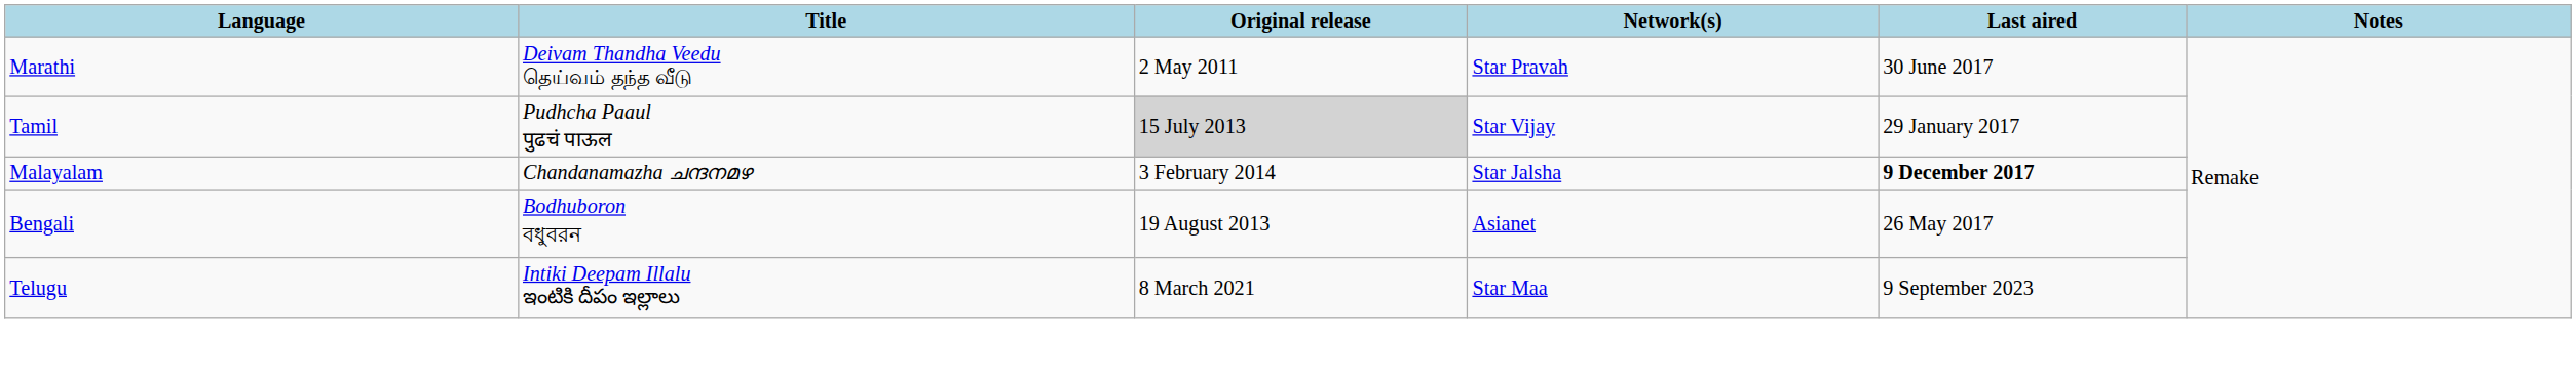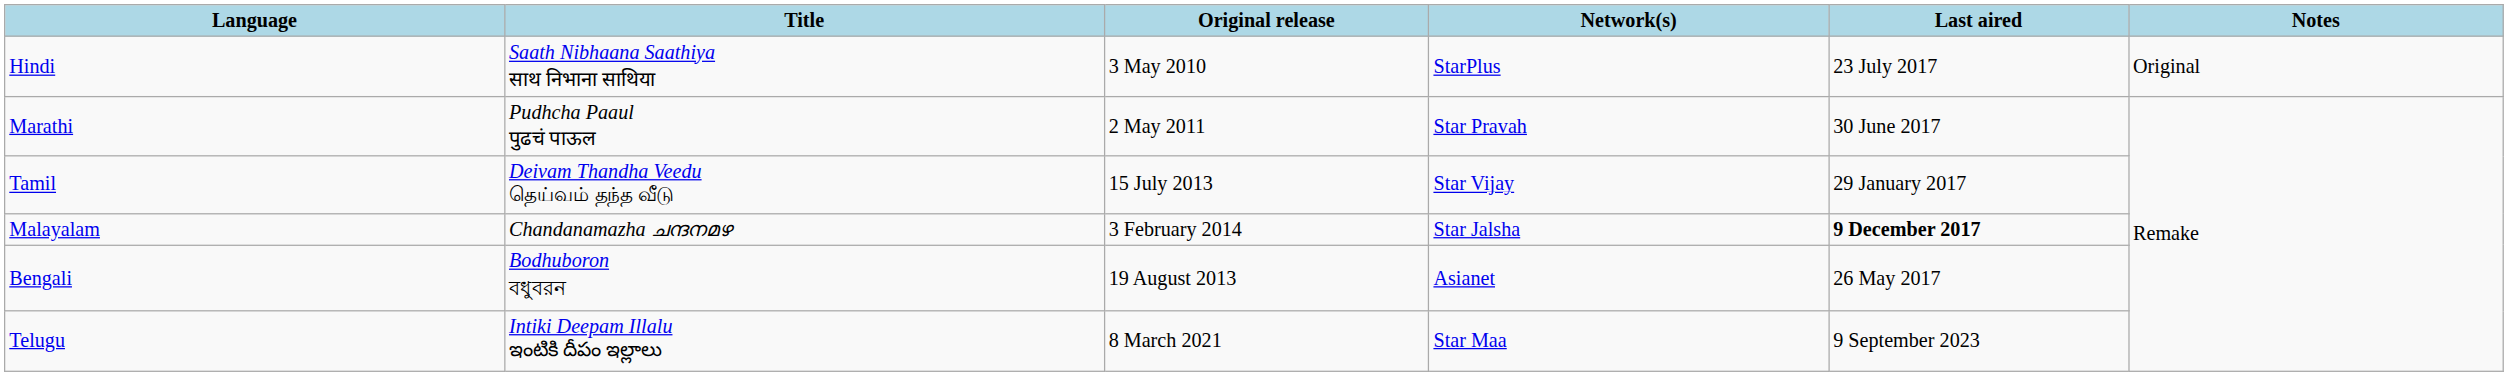 <table class="wikitable" style="width: 100%; margin-right: 0;">
 <tr>
 <th style="background:LightBlue; width:20%;">Language</th>
 <th style="background:LightBlue; width:24%;">Title</th>
 <th style="background:LightBlue; width:13%;">Original release</th>
 <th style="background:LightBlue; width:16%;">Network(s)</th>
 <th style="background:LightBlue; width:12%;">Last aired</th>
 <th style="background:LightBlue; width:18%;">Notes</th>
 </tr>
 <tr>
+<td><a href='#'>Hindi</a></td>
+<td><em><a href='#'>Saath Nibhaana Saathiya</a></em> <br> साथ निभाना साथिया</td>
+<td>3 May 2010</td>
+<td><a href='#'>StarPlus</a></td>
+<td>23 July 2017</td>
+<td>Original</td>
+</tr>
+<tr>
 <td><a href='#'>Marathi</a></td>
-<td><em><a href='#'>Deivam Thandha Veedu</a></em> <br> தெய்வம் தந்த வீடு</td>
+<td><em>Pudhcha Paaul</em> <br> पुढचं पाऊल</td>
 <td>2 May 2011</td>
 <td><a href='#'>Star Pravah</a></td>
 <td>30 June 2017</td>
 <td rowspan="5">Remake</td>
 </tr>
 <tr>
 <td><a href='#'>Tamil</a></td>
-<td><em>Pudhcha Paaul</em> <br> पुढचं पाऊल</td>
-<td style="background: lightgrey;">15 July 2013</td>
+<td><em><a href='#'>Deivam Thandha Veedu</a></em> <br> தெய்வம் தந்த வீடு</td>
+<td>15 July 2013</td>
 <td><a href='#'>Star Vijay</a></td>
 <td>29 January 2017</td>
 </tr>
 <tr>
 <td><a href='#'>Malayalam</a></td>
 <td><em>Chandanamazha ചന്ദനമഴ</em></td>
 <td>3 February 2014</td>
 <td><a href='#'>Star Jalsha</a></td>
 <td><strong>9 December 2017</strong></td>
 </tr>
 <tr>
 <td><a href='#'>Bengali</a></td>
 <td><em><a href='#'>Bodhuboron</a></em> <br> বধুবরন</td>
 <td>19 August 2013</td>
 <td><a href='#'>Asianet</a></td>
 <td>26 May 2017</td>
 </tr>
 <tr>
 <td><a href='#'>Telugu</a></td>
 <td><em><a href='#'>Intiki Deepam Illalu</a></em> <br> ఇంటికి దీపం ఇల్లాలు</td>
 <td>8 March 2021</td>
 <td><a href='#'>Star Maa</a></td>
 <td>9 September 2023</td>
 </tr>
 </table>
